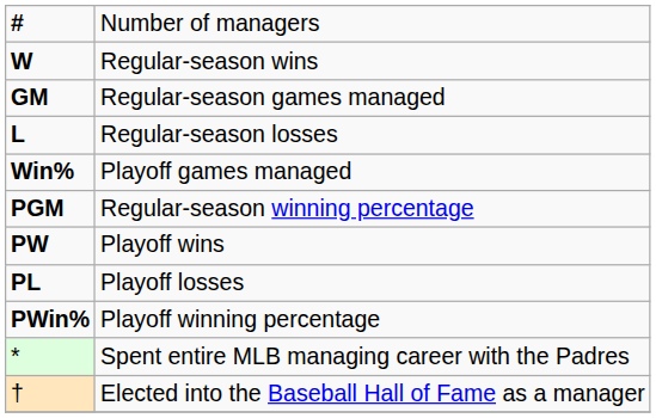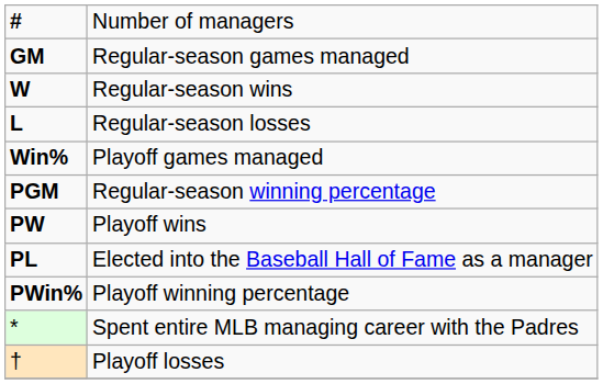 <table class="wikitable">
 <tr>
 <td><strong>#</strong></td>
 <td>Number of managers</td>
 </tr>
 <tr>
+<td><strong>GM</strong></td>
+<td>Regular-season games managed</td>
+</tr>
+<tr>
 <td><strong>W</strong></td>
 <td>Regular-season wins</td>
-</tr>
-<tr>
-<td><strong>GM</strong></td>
-<td>Regular-season games managed</td>
 </tr>
 <tr>
 <td><strong>L</strong></td>
 <td>Regular-season losses</td>
 </tr>
 <tr>
 <td><strong>Win%</strong></td>
 <td>Playoff games managed</td>
 </tr>
 <tr>
 <td><strong>PGM</strong></td>
 <td>Regular-season <a href='#'>winning percentage</a></td>
 </tr>
 <tr>
 <td><strong>PW</strong></td>
 <td>Playoff wins</td>
 </tr>
 <tr>
 <td><strong>PL</strong></td>
-<td>Playoff losses</td>
+<td>Elected into the <a href='#'>Baseball Hall of Fame</a> as a manager</td>
 </tr>
 <tr>
 <td><strong>PWin%</strong></td>
 <td>Playoff winning percentage</td>
 </tr>
 <tr>
 <td style="background-color:#ddffdd">*</td>
 <td>Spent entire MLB managing career with the Padres</td>
 </tr>
 <tr>
 <td style="background-color:#FFE6BD">†</td>
-<td>Elected into the <a href='#'>Baseball Hall of Fame</a> as a manager</td>
+<td>Playoff losses</td>
 </tr>
 <tr>
 </tr>
 </table>
